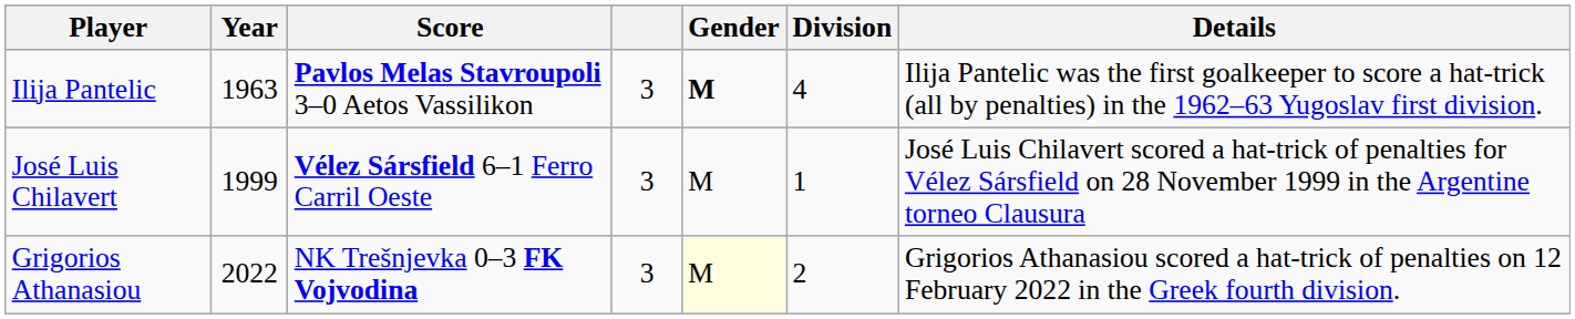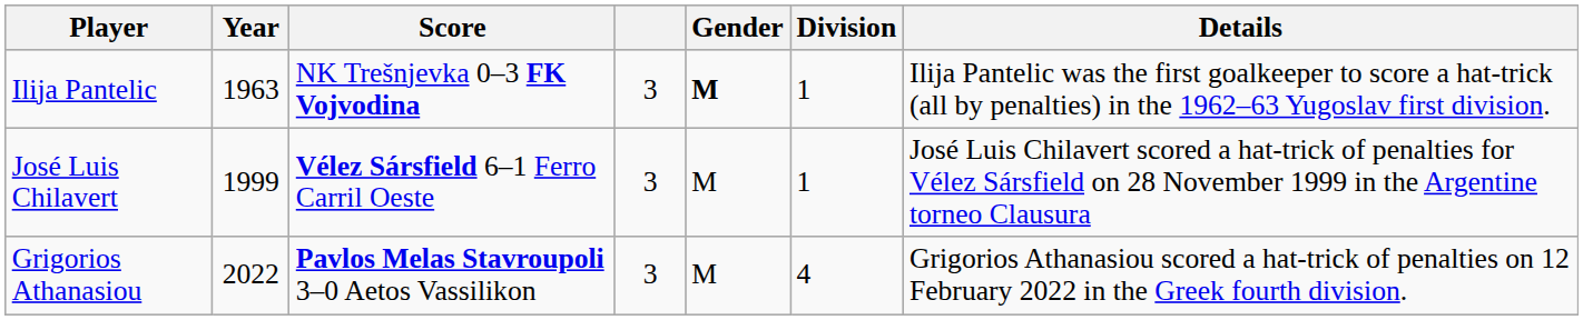 <table class="wikitable sortable" width=100%>
 <tr>
 <th width = 14%>Player</th>
 <th width = 5%>Year</th>
 <th width = 23%>Score</th>
 <th width = 5%></th>
 <th width = 1%>Gender</th>
 <th>Division</th>
 <th width="50%">Details</th>
 </tr>
 <tr>
 <td> <a href='#'>Ilija Pantelic</a></td>
 <td align=center>1963</td>
-<td><a href='#'><strong>Pavlos Melas Stavroupoli</strong></a> 3–0 Aetos Vassilikon</td>
+<td><a href='#'>NK Trešnjevka</a> 0–3 <strong><a href='#'>FK Vojvodina</a></strong></td>
 <td align=center>3</td>
 <td><strong>M</strong></td>
-<td>4</td>
+<td>1</td>
 <td>Ilija Pantelic was the first goalkeeper to score a hat-trick (all by penalties) in the <a href='#'>1962–63 Yugoslav first division</a>.</td>
 </tr>
 <tr>
 <td> <a href='#'>José Luis Chilavert</a></td>
 <td align=center>1999</td>
 <td><a href='#'><strong>Vélez Sársfield</strong></a> 6–1 <a href='#'>Ferro Carril Oeste</a></td>
 <td align=center>3</td>
 <td>M</td>
 <td>1</td>
 <td>José Luis Chilavert scored a hat-trick of penalties for <a href='#'>Vélez Sársfield</a> on 28 November 1999 in the <a href='#'>Argentine torneo Clausura</a></td>
 </tr>
 <tr>
 <td> <a href='#'>Grigorios Athanasiou</a></td>
 <td align=center>2022</td>
-<td><a href='#'>NK Trešnjevka</a> 0–3 <strong><a href='#'>FK Vojvodina</a></strong></td>
+<td><a href='#'><strong>Pavlos Melas Stavroupoli</strong></a> 3–0 Aetos Vassilikon</td>
 <td align=center>3</td>
-<td style="background: lightyellow;">M</td>
-<td>2</td>
+<td>M</td>
+<td>4</td>
 <td>Grigorios Athanasiou scored a hat-trick of penalties on 12 February 2022 in the <a href='#'>Greek fourth division</a>.</td>
 </tr>
 </table>
